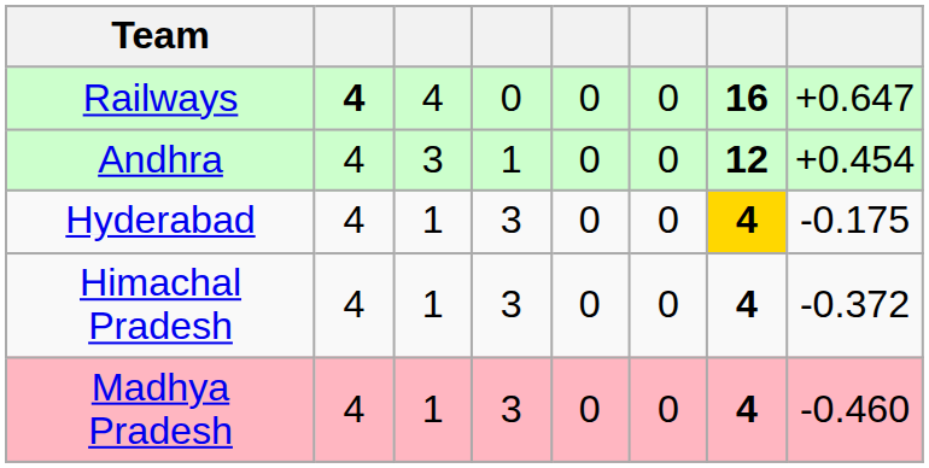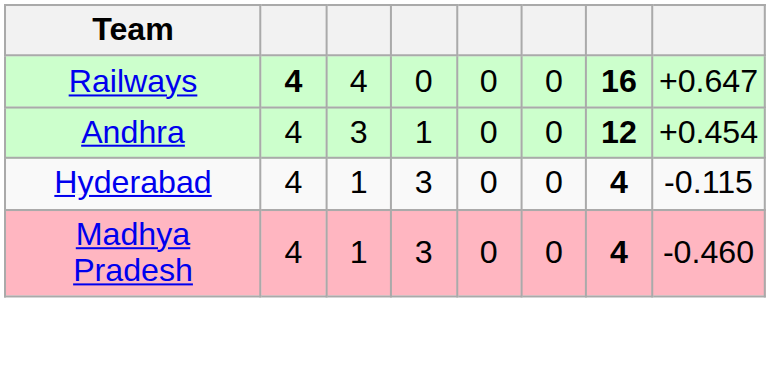 <table class="wikitable" style="text-align:center">
 <tr>
 <th style="width:120px">Team</th>
 <th style="width:25px"></th>
 <th style="width:25px"></th>
 <th style="width:25px"></th>
 <th style="width:25px"></th>
 <th style="width:25px"></th>
 <th style="width:25px"></th>
 <th style="width:40px;"></th>
 </tr>
 <tr style="background-color:#cfc">
 <td><a href='#'>Railways</a></td>
 <td><strong>4</strong></td>
 <td>4</td>
 <td>0</td>
 <td>0</td>
 <td>0</td>
 <td><strong>16</strong></td>
 <td>+0.647</td>
 </tr>
 <tr style="background-color:#cfc">
 <td><a href='#'>Andhra</a></td>
 <td>4</td>
 <td>3</td>
 <td>1</td>
 <td>0</td>
 <td>0</td>
 <td><strong>12</strong></td>
 <td>+0.454</td>
 </tr>
 <tr>
 <td><a href='#'>Hyderabad</a></td>
 <td>4</td>
 <td>1</td>
 <td>3</td>
 <td>0</td>
 <td>0</td>
-<td style="background: gold;"><strong>4</strong></td>
-<td>-0.175</td>
-</tr>
-<tr>
-<td><a href='#'>Himachal Pradesh</a></td>
-<td>4</td>
-<td>1</td>
-<td>3</td>
-<td>0</td>
-<td>0</td>
 <td><strong>4</strong></td>
-<td>-0.372</td>
+<td>-0.115</td>
 </tr>
 <tr style="background-color:lightpink">
 <td><a href='#'>Madhya Pradesh</a></td>
 <td>4</td>
 <td>1</td>
 <td>3</td>
 <td>0</td>
 <td>0</td>
 <td><strong>4</strong></td>
 <td>-0.460</td>
 </tr>
 </table>
